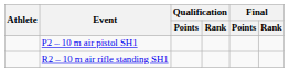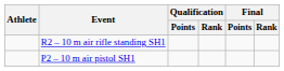 <table class="wikitable" style="font-size:90%">
 <tr>
 <th rowspan="2">Athlete</th>
 <th rowspan="2">Event</th>
 <th colspan="2">Qualification</th>
 <th colspan="2">Final</th>
 </tr>
 <tr style="font-size:95%">
 <th>Points</th>
 <th>Rank</th>
 <th>Points</th>
 <th>Rank</th>
 </tr>
 <tr align=center>
 <td align=left> </td>
-<td align=left><a href='#'>P2 – 10 m air pistol SH1</a></td>
+<td align=left><a href='#'>R2 – 10 m air rifle standing SH1</a></td>
 <td></td>
 <td></td>
 <td></td>
 <td></td>
 </tr>
 <tr align=center>
 <td align=left> </td>
-<td align=left><a href='#'>R2 – 10 m air rifle standing SH1</a></td>
+<td align=left><a href='#'>P2 – 10 m air pistol SH1</a></td>
 <td></td>
 <td></td>
 <td></td>
 <td></td>
 </tr>
 </table>
